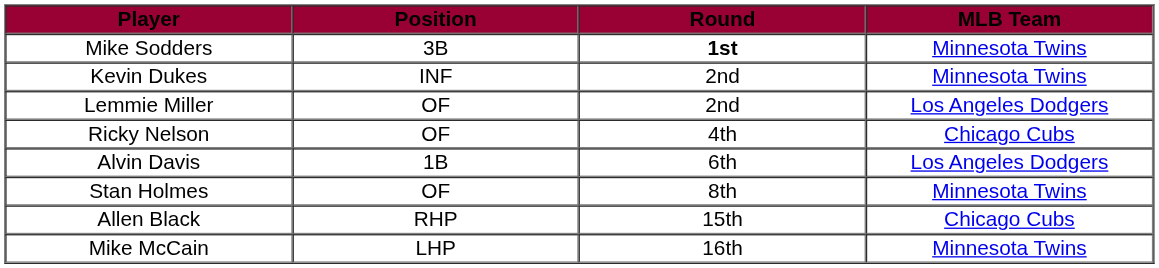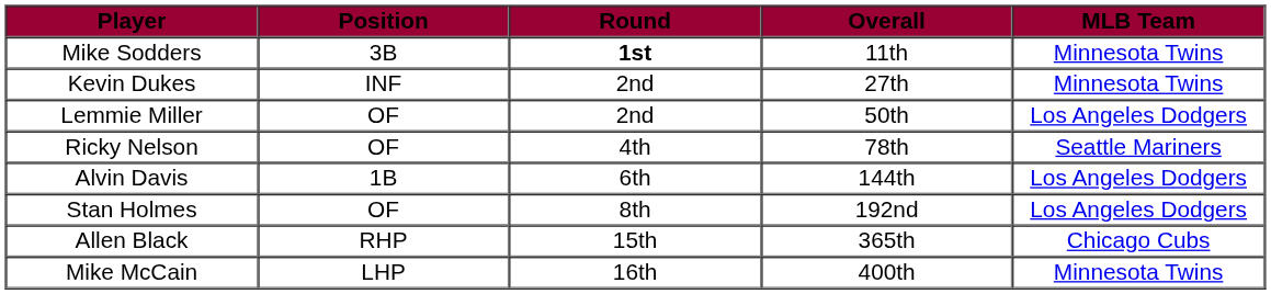 <table cellpadding="1" border="1" cellspacing="0" width="70%">
 <tr>
 <th bgcolor="#990033" width="20%"><span>Player</span></th>
 <th bgcolor="#990033" width="20%"><span>Position</span></th>
 <th bgcolor="#990033" width="20%"><span>Round</span></th>
+<th bgcolor="#990033" width="20%"><span>Overall</span></th>
 <th bgcolor="#990033" width="20%"><span>MLB Team</span></th>
 </tr>
 <tr align="center">
 <td>Mike Sodders</td>
 <td>3B</td>
 <td><strong>1st</strong></td>
+<td>11th</td>
 <td><a href='#'>Minnesota Twins</a></td>
 </tr>
 <tr align="center">
 <td>Kevin Dukes</td>
 <td>INF</td>
 <td>2nd</td>
+<td>27th</td>
 <td><a href='#'>Minnesota Twins</a></td>
 </tr>
 <tr align="center">
 <td>Lemmie Miller</td>
 <td>OF</td>
 <td>2nd</td>
+<td>50th</td>
 <td><a href='#'>Los Angeles Dodgers</a></td>
 </tr>
 <tr align="center">
 <td>Ricky Nelson</td>
 <td>OF</td>
 <td>4th</td>
-<td><a href='#'>Chicago Cubs</a></td>
+<td>78th</td>
+<td><a href='#'>Seattle Mariners</a></td>
 </tr>
 <tr align="center">
 <td>Alvin Davis</td>
 <td>1B</td>
 <td>6th</td>
+<td>144th</td>
 <td><a href='#'>Los Angeles Dodgers</a></td>
 </tr>
 <tr align="center">
 <td>Stan Holmes</td>
 <td>OF</td>
 <td>8th</td>
-<td><a href='#'>Minnesota Twins</a></td>
+<td>192nd</td>
+<td><a href='#'>Los Angeles Dodgers</a></td>
 </tr>
 <tr align="center">
 <td>Allen Black</td>
 <td>RHP</td>
 <td>15th</td>
+<td>365th</td>
 <td><a href='#'>Chicago Cubs</a></td>
 </tr>
 <tr align="center">
 <td>Mike McCain</td>
 <td>LHP</td>
 <td>16th</td>
+<td>400th</td>
 <td><a href='#'>Minnesota Twins</a></td>
 </tr>
 </table>
